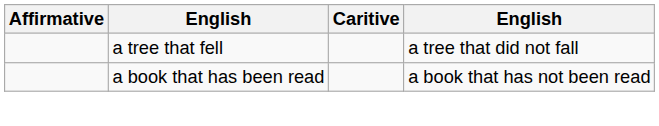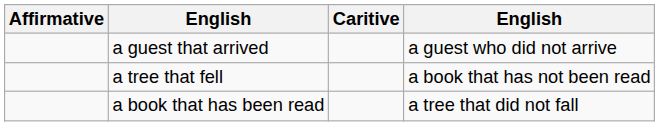 <table class="wikitable">
 <tr style="background:#dfdfdf;" |>
 <th>Affirmative</th>
 <th>English</th>
 <th>Caritive</th>
 <th>English</th>
 </tr>
 <tr>
 <td></td>
+<td>a guest that arrived</td>
+<td></td>
+<td>a guest who did not arrive</td>
+</tr>
+<tr>
+<td></td>
 <td>a tree that fell</td>
 <td></td>
-<td>a tree that did not fall</td>
+<td>a book that has not been read</td>
 </tr>
 <tr>
 <td></td>
 <td>a book that has been read</td>
 <td></td>
-<td>a book that has not been read</td>
+<td>a tree that did not fall</td>
 </tr>
 </table>
